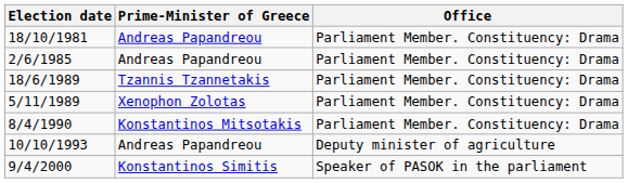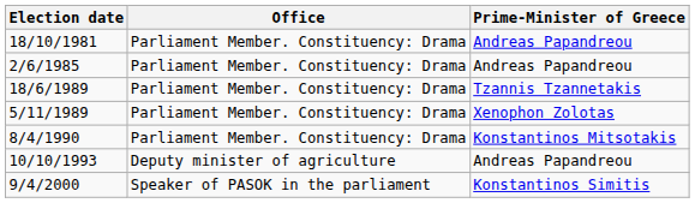 <table class="wikitable">
 <tr>
 <th>Election date</th>
+<th>Office</th>
 <th>Prime-Minister of Greece</th>
-<th>Office</th>
 </tr>
 <tr>
 <td>18/10/1981</td>
+<td>Parliament Member. Constituency: Drama</td>
 <td><a href='#'>Andreas Papandreou</a></td>
-<td>Parliament Member. Constituency: Drama</td>
 </tr>
 <tr>
 <td>2/6/1985</td>
+<td>Parliament Member. Constituency: Drama</td>
 <td>Andreas Papandreou</td>
-<td>Parliament Member. Constituency: Drama</td>
 </tr>
 <tr>
 <td>18/6/1989</td>
+<td>Parliament Member. Constituency: Drama</td>
 <td><a href='#'>Tzannis Tzannetakis</a></td>
-<td>Parliament Member. Constituency: Drama</td>
 </tr>
 <tr>
 <td>5/11/1989</td>
+<td>Parliament Member. Constituency: Drama</td>
 <td><a href='#'>Xenophon Zolotas</a></td>
-<td>Parliament Member. Constituency: Drama</td>
 </tr>
 <tr>
 <td>8/4/1990</td>
+<td>Parliament Member. Constituency: Drama</td>
 <td><a href='#'>Konstantinos Mitsotakis</a></td>
-<td>Parliament Member. Constituency: Drama</td>
 </tr>
 <tr>
 <td>10/10/1993</td>
+<td>Deputy minister of agriculture</td>
 <td>Andreas Papandreou</td>
-<td>Deputy minister of agriculture</td>
 </tr>
 <tr>
 <td>9/4/2000</td>
+<td>Speaker of PASOK in the parliament</td>
 <td><a href='#'>Konstantinos Simitis</a></td>
-<td>Speaker of PASOK in the parliament</td>
 </tr>
 </table>
